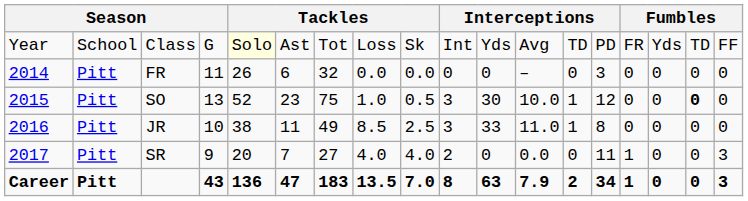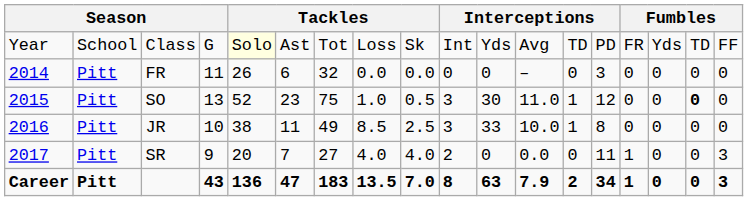 <table class="wikitable">
 <tr>
 <th colspan="4" style="font-weight:bold;">Season</th>
 <th colspan="5" style="font-weight:bold;">Tackles</th>
 <th colspan="5" style="font-weight:bold;">Interceptions</th>
 <th colspan="4" style="font-weight:bold;">Fumbles</th>
 </tr>
 <tr>
 <td>Year</td>
 <td>School</td>
 <td>Class</td>
 <td>G</td>
 <td style="background: lightyellow;">Solo</td>
 <td>Ast</td>
 <td>Tot</td>
 <td>Loss</td>
 <td>Sk</td>
 <td>Int</td>
 <td>Yds</td>
 <td>Avg</td>
 <td>TD</td>
 <td>PD</td>
 <td>FR</td>
 <td>Yds</td>
 <td>TD</td>
 <td>FF</td>
 </tr>
 <tr>
 <td><a href='#'>2014</a></td>
 <td><a href='#'>Pitt</a></td>
 <td>FR</td>
 <td>11</td>
 <td>26</td>
 <td>6</td>
 <td>32</td>
 <td>0.0</td>
 <td>0.0</td>
 <td>0</td>
 <td>0</td>
 <td>–</td>
 <td>0</td>
 <td>3</td>
 <td>0</td>
 <td>0</td>
 <td>0</td>
 <td>0</td>
 </tr>
 <tr>
 <td><a href='#'>2015</a></td>
 <td><a href='#'>Pitt</a></td>
 <td>SO</td>
 <td>13</td>
 <td>52</td>
 <td>23</td>
 <td>75</td>
 <td>1.0</td>
 <td>0.5</td>
 <td>3</td>
 <td>30</td>
-<td>10.0</td>
+<td>11.0</td>
 <td>1</td>
 <td>12</td>
 <td>0</td>
 <td>0</td>
 <td><strong>0</strong></td>
 <td>0</td>
 </tr>
 <tr>
 <td><a href='#'>2016</a></td>
 <td><a href='#'>Pitt</a></td>
 <td>JR</td>
 <td>10</td>
 <td>38</td>
 <td>11</td>
 <td>49</td>
 <td>8.5</td>
 <td>2.5</td>
 <td>3</td>
 <td>33</td>
-<td>11.0</td>
+<td>10.0</td>
 <td>1</td>
 <td>8</td>
 <td>0</td>
 <td>0</td>
 <td>0</td>
 <td>0</td>
 </tr>
 <tr>
 <td><a href='#'>2017</a></td>
 <td><a href='#'>Pitt</a></td>
 <td>SR</td>
 <td>9</td>
 <td>20</td>
 <td>7</td>
 <td>27</td>
 <td>4.0</td>
 <td>4.0</td>
 <td>2</td>
 <td>0</td>
 <td>0.0</td>
 <td>0</td>
 <td>11</td>
 <td>1</td>
 <td>0</td>
 <td>0</td>
 <td>3</td>
 </tr>
 <tr>
 <td style="font-weight:bold;">Career</td>
 <td style="font-weight:bold;">Pitt</td>
 <td style="font-weight:bold;"></td>
 <td style="font-weight:bold;">43</td>
 <td style="font-weight:bold;">136</td>
 <td style="font-weight:bold;">47</td>
 <td style="font-weight:bold;">183</td>
 <td style="font-weight:bold;">13.5</td>
 <td style="font-weight:bold;">7.0</td>
 <td style="font-weight:bold;">8</td>
 <td style="font-weight:bold;">63</td>
 <td style="font-weight:bold;">7.9</td>
 <td style="font-weight:bold;">2</td>
 <td style="font-weight:bold;">34</td>
 <td style="font-weight:bold;">1</td>
 <td style="font-weight:bold;">0</td>
 <td style="font-weight:bold;">0</td>
 <td style="font-weight:bold;">3</td>
 </tr>
 </table>
